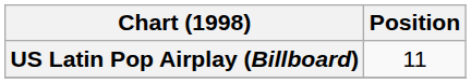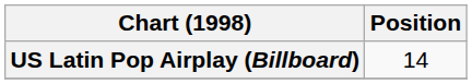 <table class="wikitable plainrowheaders " style="text-align:center;">
 <tr>
 <th scope="col">Chart (1998)</th>
 <th scope="col">Position</th>
 </tr>
 <tr>
 <th scope="row">US Latin Pop Airplay (<em>Billboard</em>)</th>
-<td>11</td>
+<td>14</td>
 </tr>
 <tr>
 </tr>
 </table>
